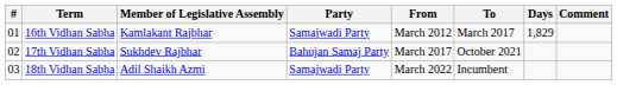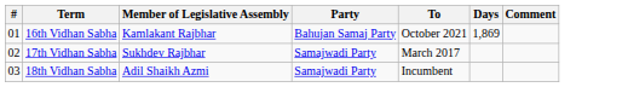 <table class="wikitable plainrowheaders sortable" style="font-size: x-big;">
 <tr>
 <th Scope=col>#</th>
 <th scope=col>Term</th>
 <th scope=col>Member of Legislative Assembly</th>
 <th scope=col>Party</th>
-<th scope=col>From</th>
 <th scope=col>To</th>
 <th scope=col>Days</th>
 <th scope=col>Comment</th>
 </tr>
 <tr>
 <td>01</td>
 <td><a href='#'>16th Vidhan Sabha</a></td>
 <td><a href='#'>Kamlakant Rajbhar</a></td>
-<td><a href='#'>Samajwadi Party</a></td>
-<td>March 2012</td>
-<td>March 2017</td>
-<td>1,829</td>
+<td><a href='#'>Bahujan Samaj Party</a></td>
+<td>October 2021</td>
+<td>1,869</td>
 <td></td>
 </tr>
 <tr>
 <td>02</td>
 <td><a href='#'>17th Vidhan Sabha</a></td>
 <td><a href='#'>Sukhdev Rajbhar</a></td>
-<td><a href='#'>Bahujan Samaj Party</a></td>
+<td><a href='#'>Samajwadi Party</a></td>
 <td>March 2017</td>
-<td>October 2021</td>
 <td></td>
 <td></td>
 </tr>
 <tr>
 <td>03</td>
 <td><a href='#'>18th Vidhan Sabha</a></td>
 <td><a href='#'>Adil Shaikh Azmi</a></td>
 <td><a href='#'>Samajwadi Party</a></td>
-<td>March 2022</td>
 <td>Incumbent</td>
 <td></td>
 <td></td>
 </tr>
 </table>
